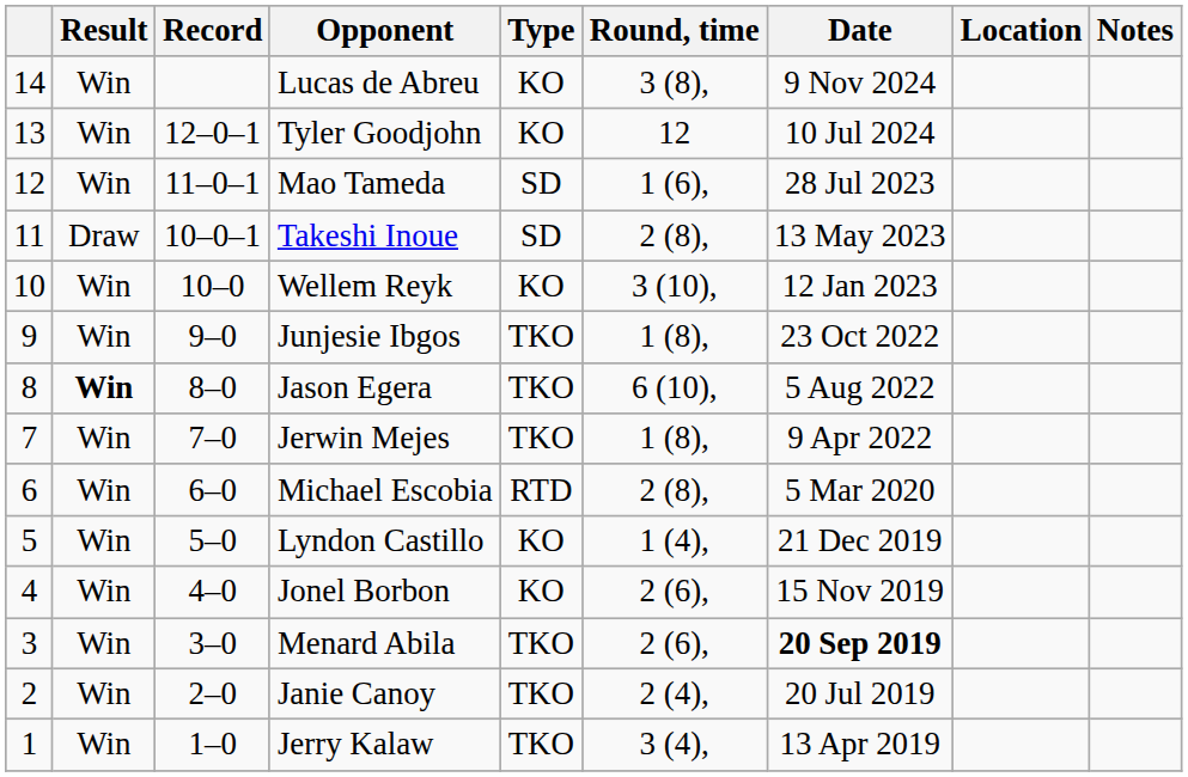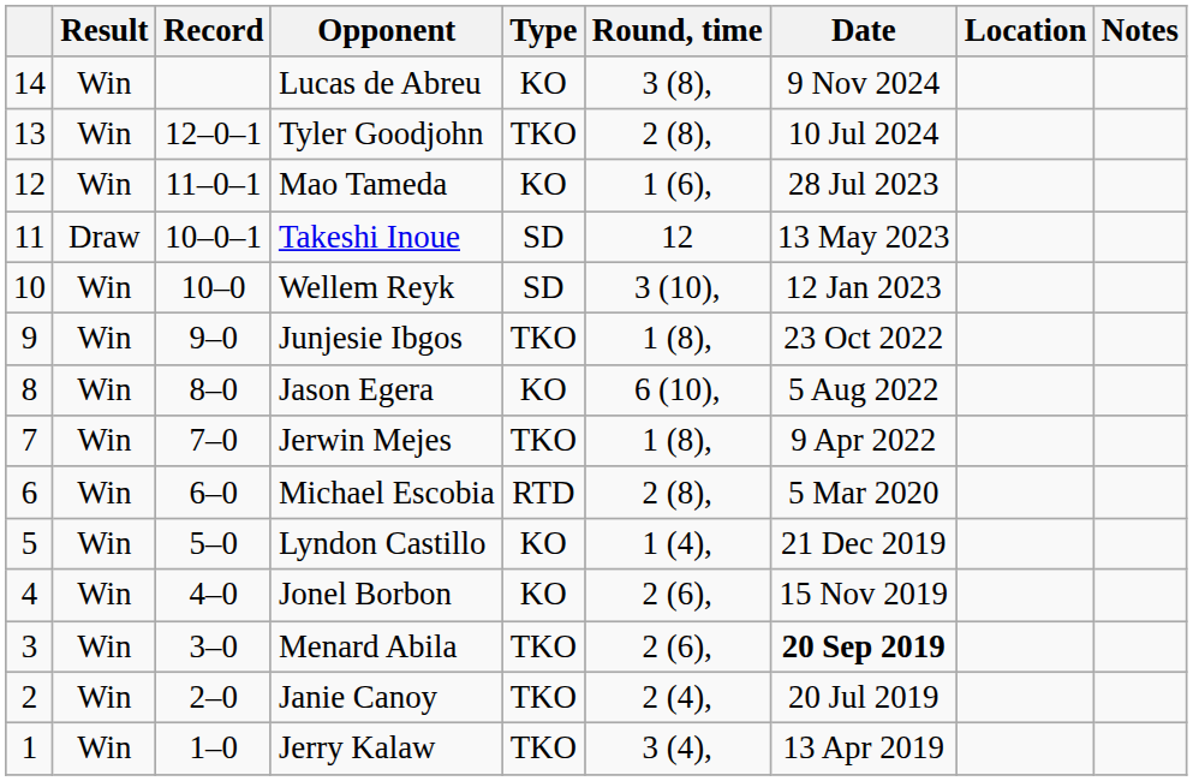 <table class="wikitable" style="text-align:center">
 <tr>
 <th></th>
 <th>Result</th>
 <th>Record</th>
 <th>Opponent</th>
 <th>Type</th>
 <th>Round, time</th>
 <th>Date</th>
 <th>Location</th>
 <th>Notes</th>
 </tr>
 <tr>
 <td>14</td>
 <td>Win</td>
 <td></td>
 <td style="text-align:left;">Lucas de Abreu</td>
 <td>KO</td>
 <td>3 (8), </td>
 <td>9 Nov 2024</td>
 <td style="text-align:left;"></td>
 <td></td>
 </tr>
 <tr>
 <td>13</td>
 <td>Win</td>
 <td>12–0–1</td>
 <td style="text-align:left;">Tyler Goodjohn</td>
-<td>KO</td>
-<td>12</td>
+<td>TKO</td>
+<td>2 (8), </td>
 <td>10 Jul 2024</td>
 <td style="text-align:left;"></td>
 <td></td>
 </tr>
 <tr>
 <td>12</td>
 <td>Win</td>
 <td>11–0–1</td>
 <td style="text-align:left;">Mao Tameda</td>
-<td>SD</td>
+<td>KO</td>
 <td>1 (6), </td>
 <td>28 Jul 2023</td>
 <td style="text-align:left;"></td>
 <td></td>
 </tr>
 <tr>
 <td>11</td>
 <td>Draw</td>
 <td>10–0–1</td>
 <td style="text-align:left;"><a href='#'>Takeshi Inoue</a></td>
 <td>SD</td>
-<td>2 (8), </td>
+<td>12</td>
 <td>13 May 2023</td>
 <td style="text-align:left;"></td>
 <td style="text-align:left;"></td>
 </tr>
 <tr>
 <td>10</td>
 <td>Win</td>
 <td>10–0</td>
 <td style="text-align:left;">Wellem Reyk</td>
-<td>KO</td>
+<td>SD</td>
 <td>3 (10), </td>
 <td>12 Jan 2023</td>
 <td style="text-align:left;"></td>
 <td></td>
 </tr>
 <tr>
 <td>9</td>
 <td>Win</td>
 <td>9–0</td>
 <td style="text-align:left;">Junjesie Ibgos</td>
 <td>TKO</td>
 <td>1 (8), </td>
 <td>23 Oct 2022</td>
 <td style="text-align:left;"></td>
 <td></td>
 </tr>
 <tr>
 <td>8</td>
-<td><strong>Win</strong></td>
+<td>Win</td>
 <td>8–0</td>
 <td style="text-align:left;">Jason Egera</td>
-<td>TKO</td>
+<td>KO</td>
 <td>6 (10), </td>
 <td>5 Aug 2022</td>
 <td style="text-align:left;"></td>
 <td></td>
 </tr>
 <tr>
 <td>7</td>
 <td>Win</td>
 <td>7–0</td>
 <td style="text-align:left;">Jerwin Mejes</td>
 <td>TKO</td>
 <td>1 (8), </td>
 <td>9 Apr 2022</td>
 <td style="text-align:left;"></td>
 <td></td>
 </tr>
 <tr>
 <td>6</td>
 <td>Win</td>
 <td>6–0</td>
 <td style="text-align:left;">Michael Escobia</td>
 <td>RTD</td>
 <td>2 (8), </td>
 <td>5 Mar 2020</td>
 <td style="text-align:left;"></td>
 <td></td>
 </tr>
 <tr>
 <td>5</td>
 <td>Win</td>
 <td>5–0</td>
 <td style="text-align:left;">Lyndon Castillo</td>
 <td>KO</td>
 <td>1 (4), </td>
 <td>21 Dec 2019</td>
 <td style="text-align:left;"></td>
 <td></td>
 </tr>
 <tr>
 <td>4</td>
 <td>Win</td>
 <td>4–0</td>
 <td style="text-align:left;">Jonel Borbon</td>
 <td>KO</td>
 <td>2 (6), </td>
 <td>15 Nov 2019</td>
 <td style="text-align:left;"></td>
 <td></td>
 </tr>
 <tr>
 <td>3</td>
 <td>Win</td>
 <td>3–0</td>
 <td style="text-align:left;">Menard Abila</td>
 <td>TKO</td>
 <td>2 (6), </td>
 <td><strong>20 Sep 2019</strong></td>
 <td style="text-align:left;"></td>
 <td></td>
 </tr>
 <tr>
 <td>2</td>
 <td>Win</td>
 <td>2–0</td>
 <td style="text-align:left;">Janie Canoy</td>
 <td>TKO</td>
 <td>2 (4), </td>
 <td>20 Jul 2019</td>
 <td style="text-align:left;"></td>
 <td></td>
 </tr>
 <tr>
 <td>1</td>
 <td>Win</td>
 <td>1–0</td>
 <td style="text-align:left;">Jerry Kalaw</td>
 <td>TKO</td>
 <td>3 (4), </td>
 <td>13 Apr 2019</td>
 <td style="text-align:left;"></td>
 <td></td>
 </tr>
 </table>
